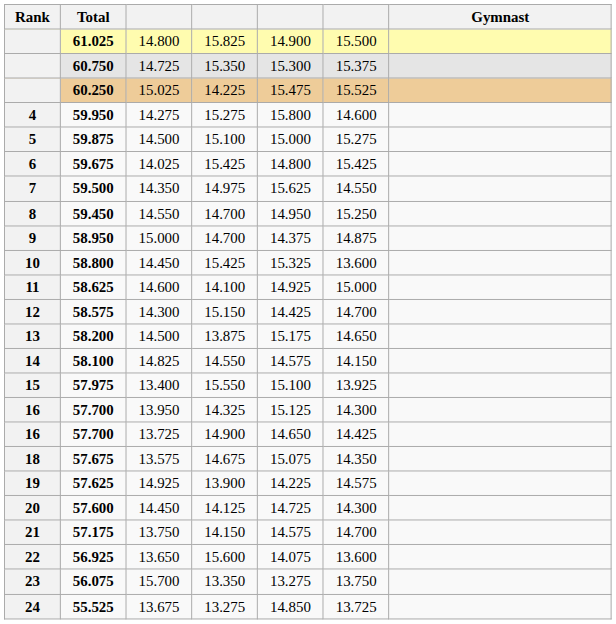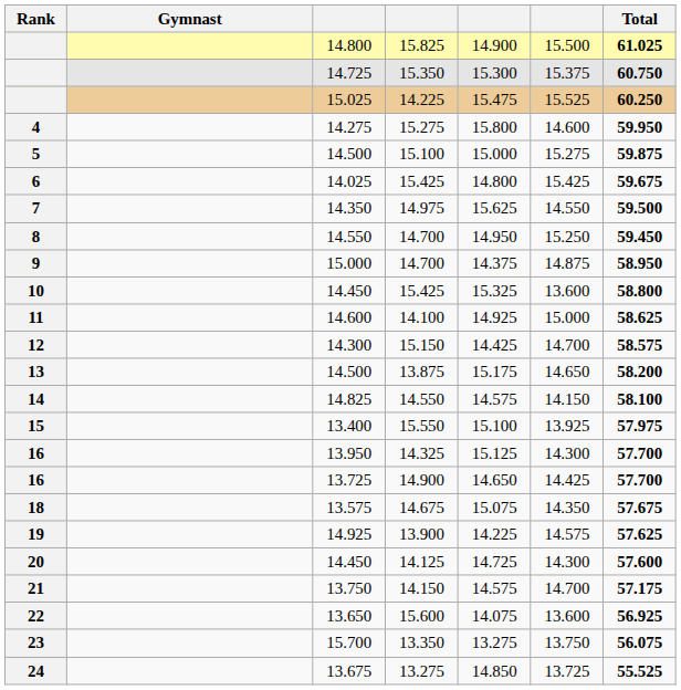 <table class="wikitable sortable" style="text-align:center; font-size:95%">
 <tr>
 <th scope="col" style="width:50px;">Rank</th>
-<th scope="col" style="width:60px;">Total</th>
+<th scope="col" style="width:220px;">Gymnast</th>
 <th scope="col" style="width:60px;"></th>
 <th scope="col" style="width:60px;"></th>
 <th scope="col" style="width:60px;"></th>
 <th scope="col" style="width:60px;"></th>
-<th scope="col" style="width:220px;">Gymnast</th>
+<th scope="col" style="width:60px;">Total</th>
 </tr>
 <tr style="background:#fffcaf;">
 <th scope=row style="text-align:center"></th>
-<td><strong>61.025</strong></td>
+<td align=left></td>
 <td>14.800</td>
 <td>15.825</td>
 <td>14.900</td>
 <td>15.500</td>
-<td align=left></td>
+<td><strong>61.025</strong></td>
 </tr>
 <tr style="background:#e5e5e5;">
 <th scope=row style="text-align:center"></th>
-<td><strong>60.750</strong></td>
+<td align=left></td>
 <td>14.725</td>
 <td>15.350</td>
 <td>15.300</td>
 <td>15.375</td>
-<td align=left></td>
+<td><strong>60.750</strong></td>
 </tr>
 <tr style="background:#ec9;">
 <th scope=row style="text-align:center"></th>
-<td><strong>60.250</strong></td>
+<td align=left></td>
 <td>15.025</td>
 <td>14.225</td>
 <td>15.475</td>
 <td>15.525</td>
-<td align=left></td>
+<td><strong>60.250</strong></td>
 </tr>
 <tr>
 <th scope=row style="text-align:center">4</th>
-<td><strong>59.950</strong></td>
+<td align=left></td>
 <td>14.275</td>
 <td>15.275</td>
 <td>15.800</td>
 <td>14.600</td>
-<td align=left></td>
+<td><strong>59.950</strong></td>
 </tr>
 <tr>
 <th scope=row style="text-align:center">5</th>
-<td><strong>59.875</strong></td>
+<td align=left></td>
 <td>14.500</td>
 <td>15.100</td>
 <td>15.000</td>
 <td>15.275</td>
-<td align=left></td>
+<td><strong>59.875</strong></td>
 </tr>
 <tr>
 <th scope=row style="text-align:center">6</th>
-<td><strong>59.675</strong></td>
+<td align=left></td>
 <td>14.025</td>
 <td>15.425</td>
 <td>14.800</td>
 <td>15.425</td>
-<td align=left></td>
+<td><strong>59.675</strong></td>
 </tr>
 <tr>
 <th scope=row style="text-align:center">7</th>
-<td><strong>59.500</strong></td>
+<td align=left></td>
 <td>14.350</td>
 <td>14.975</td>
 <td>15.625</td>
 <td>14.550</td>
-<td align=left></td>
+<td><strong>59.500</strong></td>
 </tr>
 <tr>
 <th scope=row style="text-align:center">8</th>
-<td><strong>59.450</strong></td>
+<td align=left></td>
 <td>14.550</td>
 <td>14.700</td>
 <td>14.950</td>
 <td>15.250</td>
-<td align=left></td>
+<td><strong>59.450</strong></td>
 </tr>
 <tr>
 <th scope=row style="text-align:center">9</th>
-<td><strong>58.950</strong></td>
+<td align=left></td>
 <td>15.000</td>
 <td>14.700</td>
 <td>14.375</td>
 <td>14.875</td>
-<td align=left></td>
+<td><strong>58.950</strong></td>
 </tr>
 <tr>
 <th scope=row style="text-align:center">10</th>
-<td><strong>58.800</strong></td>
+<td align=left></td>
 <td>14.450</td>
 <td>15.425</td>
 <td>15.325</td>
 <td>13.600</td>
-<td align=left></td>
+<td><strong>58.800</strong></td>
 </tr>
 <tr>
 <th scope=row style="text-align:center">11</th>
-<td><strong>58.625</strong></td>
+<td align=left></td>
 <td>14.600</td>
 <td>14.100</td>
 <td>14.925</td>
 <td>15.000</td>
-<td align=left></td>
+<td><strong>58.625</strong></td>
 </tr>
 <tr>
 <th scope=row style="text-align:center">12</th>
-<td><strong>58.575</strong></td>
+<td align=left></td>
 <td>14.300</td>
 <td>15.150</td>
 <td>14.425</td>
 <td>14.700</td>
-<td align=left></td>
+<td><strong>58.575</strong></td>
 </tr>
 <tr>
 <th scope=row style="text-align:center">13</th>
-<td><strong>58.200</strong></td>
+<td align=left></td>
 <td>14.500</td>
 <td>13.875</td>
 <td>15.175</td>
 <td>14.650</td>
-<td align=left></td>
+<td><strong>58.200</strong></td>
 </tr>
 <tr>
 <th scope=row style="text-align:center">14</th>
-<td><strong>58.100</strong></td>
+<td align=left></td>
 <td>14.825</td>
 <td>14.550</td>
 <td>14.575</td>
 <td>14.150</td>
-<td align=left></td>
+<td><strong>58.100</strong></td>
 </tr>
 <tr>
 <th scope=row style="text-align:center">15</th>
-<td><strong>57.975</strong></td>
+<td align=left></td>
 <td>13.400</td>
 <td>15.550</td>
 <td>15.100</td>
 <td>13.925</td>
-<td align=left></td>
+<td><strong>57.975</strong></td>
 </tr>
 <tr>
 <th scope=row style="text-align:center">16</th>
-<td><strong>57.700</strong></td>
+<td align=left></td>
 <td>13.950</td>
 <td>14.325</td>
 <td>15.125</td>
 <td>14.300</td>
-<td align=left></td>
+<td><strong>57.700</strong></td>
 </tr>
 <tr>
 <th scope=row style="text-align:center">16</th>
-<td><strong>57.700</strong></td>
+<td align=left></td>
 <td>13.725</td>
 <td>14.900</td>
 <td>14.650</td>
 <td>14.425</td>
-<td align=left></td>
+<td><strong>57.700</strong></td>
 </tr>
 <tr>
 <th scope=row style="text-align:center">18</th>
-<td><strong>57.675</strong></td>
+<td align=left></td>
 <td>13.575</td>
 <td>14.675</td>
 <td>15.075</td>
 <td>14.350</td>
-<td align=left></td>
+<td><strong>57.675</strong></td>
 </tr>
 <tr>
 <th scope=row style="text-align:center">19</th>
-<td><strong>57.625</strong></td>
+<td align=left></td>
 <td>14.925</td>
 <td>13.900</td>
 <td>14.225</td>
 <td>14.575</td>
-<td align=left></td>
+<td><strong>57.625</strong></td>
 </tr>
 <tr>
 <th scope=row style="text-align:center">20</th>
-<td><strong>57.600</strong></td>
+<td align=left></td>
 <td>14.450</td>
 <td>14.125</td>
 <td>14.725</td>
 <td>14.300</td>
-<td align=left></td>
+<td><strong>57.600</strong></td>
 </tr>
 <tr>
 <th scope=row style="text-align:center">21</th>
-<td><strong>57.175</strong></td>
+<td align=left></td>
 <td>13.750</td>
 <td>14.150</td>
 <td>14.575</td>
 <td>14.700</td>
-<td align=left></td>
+<td><strong>57.175</strong></td>
 </tr>
 <tr>
 <th scope=row style="text-align:center">22</th>
-<td><strong>56.925</strong></td>
+<td align=left></td>
 <td>13.650</td>
 <td>15.600</td>
 <td>14.075</td>
 <td>13.600</td>
-<td align=left></td>
+<td><strong>56.925</strong></td>
 </tr>
 <tr>
 <th scope=row style="text-align:center">23</th>
-<td><strong>56.075 </strong></td>
+<td align=left></td>
 <td>15.700</td>
 <td>13.350</td>
 <td>13.275</td>
 <td>13.750</td>
-<td align=left></td>
+<td><strong>56.075 </strong></td>
 </tr>
 <tr>
 <th scope=row style="text-align:center">24</th>
-<td><strong>55.525</strong></td>
+<td align=left></td>
 <td>13.675</td>
 <td>13.275</td>
 <td>14.850</td>
 <td>13.725</td>
-<td align=left></td>
+<td><strong>55.525</strong></td>
 </tr>
 </table>
